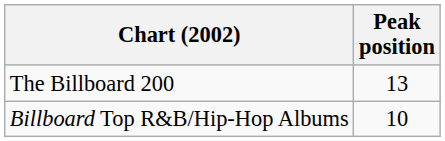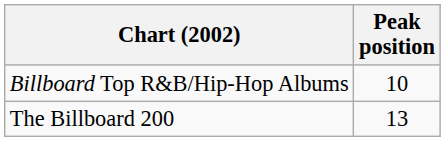 <table class="wikitable">
 <tr>
 <th>Chart (2002)</th>
 <th>Peak<br>position</th>
 </tr>
 <tr>
+<td><em>Billboard</em> Top R&B/Hip-Hop Albums</td>
+<td align="center">10</td>
+</tr>
+<tr>
 <td>The Billboard 200</td>
 <td align="center">13</td>
 </tr>
-<tr>
-<td><em>Billboard</em> Top R&B/Hip-Hop Albums</td>
-<td align="center">10</td>
-</tr>
 </table>
